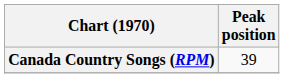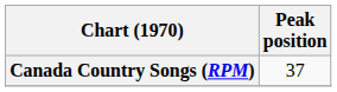 <table class="wikitable sortable plainrowheaders" style="text-align:center">
 <tr>
 <th scope="col">Chart (1970)</th>
 <th scope="col">Peak<br> position</th>
 </tr>
 <tr>
 <th scope="row">Canada Country Songs (<em><a href='#'>RPM</a></em>)</th>
-<td>39</td>
+<td>37</td>
 </tr>
 <tr>
 </tr>
 <tr>
 </tr>
 </table>
